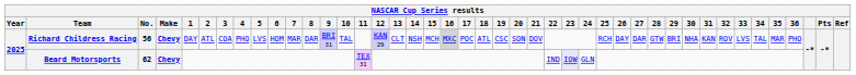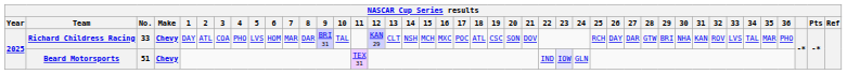 <table class="wikitable" style="text-align:center; font-size:75%">
 <tr>
 <th colspan=43><a href='#'>NASCAR Cup Series</a> results</th>
 </tr>
 <tr>
 <th>Year</th>
 <th>Team</th>
 <th>No.</th>
 <th>Make</th>
 <th>1</th>
 <th>2</th>
 <th>3</th>
 <th>4</th>
 <th>5</th>
 <th>6</th>
 <th>7</th>
 <th>8</th>
 <th>9</th>
 <th>10</th>
 <th>11</th>
 <th>12</th>
 <th>13</th>
 <th>14</th>
 <th>15</th>
 <th>16</th>
 <th>17</th>
 <th>18</th>
 <th>19</th>
 <th>20</th>
 <th>21</th>
 <th>22</th>
 <th>23</th>
 <th>24</th>
 <th>25</th>
 <th>26</th>
 <th>27</th>
 <th>28</th>
 <th>29</th>
 <th>30</th>
 <th>31</th>
 <th>32</th>
 <th>33</th>
 <th>34</th>
 <th>35</th>
 <th>36</th>
 <th></th>
 <th>Pts</th>
 <th>Ref</th>
 </tr>
 <tr>
 <th rowspan=2><a href='#'>2025</a></th>
 <th><a href='#'>Richard Childress Racing</a></th>
-<th>56</th>
+<th>33</th>
 <th><a href='#'>Chevy</a></th>
 <td><a href='#'>DAY</a></td>
 <td><a href='#'>ATL</a></td>
 <td><a href='#'>COA</a></td>
 <td><a href='#'>PHO</a></td>
 <td><a href='#'>LVS</a></td>
 <td><a href='#'>HOM</a></td>
 <td><a href='#'>MAR</a></td>
 <td><a href='#'>DAR</a></td>
 <td style="background:#CFCFFF;"><a href='#'>BRI</a><br><small>31</small></td>
 <td><a href='#'>TAL</a></td>
 <td></td>
 <td style="background:#CFCFFF;"><a href='#'>KAN</a><br><small>29</small></td>
 <td><a href='#'>CLT</a></td>
 <td><a href='#'>NSH</a></td>
 <td><a href='#'>MCH</a></td>
-<td style="background: lightgrey;"><a href='#'>MXC</a></td>
+<td><a href='#'>MXC</a></td>
 <td><a href='#'>POC</a></td>
 <td><a href='#'>ATL</a></td>
 <td><a href='#'>CSC</a></td>
 <td><a href='#'>SON</a></td>
 <td><a href='#'>DOV</a></td>
 <td colspan=3></td>
 <td><a href='#'>RCH</a></td>
 <td><a href='#'>DAY</a></td>
 <td><a href='#'>DAR</a></td>
 <td><a href='#'>GTW</a></td>
 <td><a href='#'>BRI</a></td>
 <td><a href='#'>NHA</a></td>
 <td><a href='#'>KAN</a></td>
 <td><a href='#'>ROV</a></td>
 <td><a href='#'>LVS</a></td>
 <td><a href='#'>TAL</a></td>
 <td><a href='#'>MAR</a></td>
 <td><a href='#'>PHO</a></td>
 <th rowspan=2>-*</th>
 <th rowspan=2>-*</th>
 <th rowspan=2></th>
 </tr>
 <tr>
 <th><a href='#'>Beard Motorsports</a></th>
-<th>62</th>
+<th>51</th>
 <th><a href='#'>Chevy</a></th>
 <td colspan=10></td>
 <td style="background:#EFCFFF;"><a href='#'>TEX</a><br><small>31</small></td>
 <td colspan=10></td>
 <td><a href='#'>IND</a></td>
 <td style="background: lavender;"><a href='#'>IOW</a></td>
 <td><a href='#'>GLN</a></td>
 <td colspan=12></td>
 </tr>
 </table>
